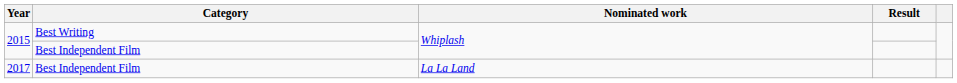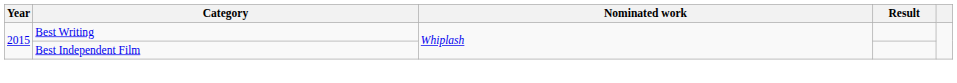 <table class=wikitable>
 <tr>
 <th scope="col" style="width:1em;">Year</th>
 <th scope="col" style="width:33em;">Category</th>
 <th scope="col" style="width:39em;">Nominated work</th>
 <th scope="col" style="width:5em;">Result</th>
 <th scope="col" style="width:1em;"></th>
 </tr>
 <tr>
 <td rowspan="2"><a href='#'>2015</a></td>
 <td><a href='#'>Best Writing</a></td>
 <td rowspan="2"><em><a href='#'>Whiplash</a></em></td>
 <td></td>
 <td rowspan="2"></td>
 </tr>
 <tr>
 <td><a href='#'>Best Independent Film</a></td>
 <td></td>
 </tr>
-<tr>
-<td><a href='#'>2017</a></td>
-<td><a href='#'>Best Independent Film</a></td>
-<td><em><a href='#'>La La Land</a></em></td>
-<td></td>
-<td></td>
-</tr>
 </table>
